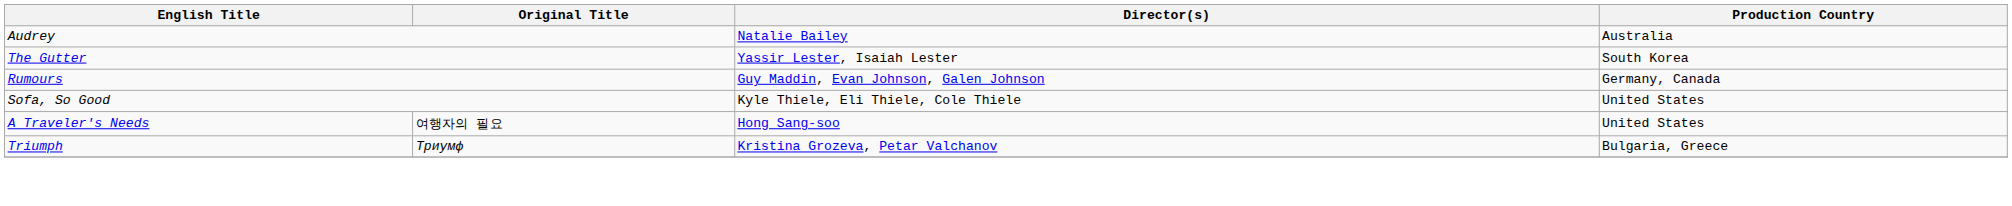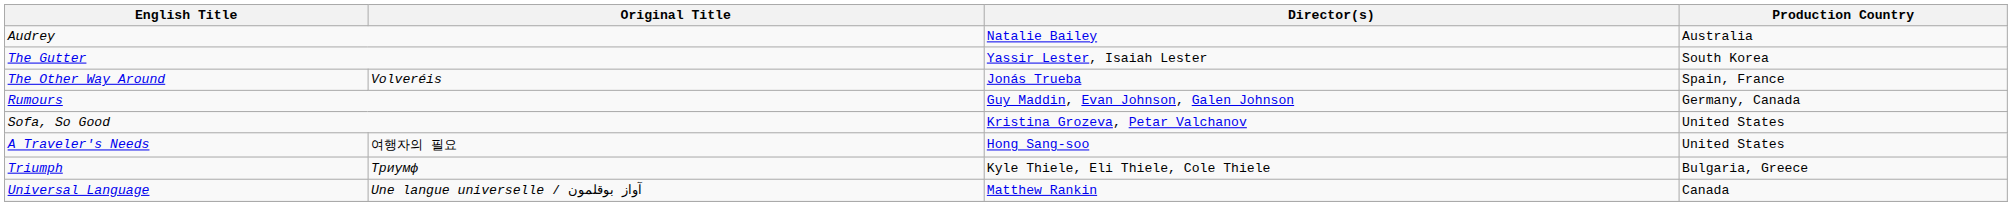 <table class="wikitable" style="width:100%; margin-bottom:4px">
 <tr>
 <th>English Title</th>
 <th>Original Title</th>
 <th>Director(s)</th>
 <th>Production Country</th>
 </tr>
 <tr>
 <td colspan="2"><em>Audrey</em></td>
 <td><a href='#'>Natalie Bailey</a></td>
 <td>Australia</td>
 </tr>
 <tr>
 <td colspan="2"><em><a href='#'>The Gutter</a></em></td>
 <td><a href='#'>Yassir Lester</a>, Isaiah Lester</td>
 <td>South Korea</td>
 </tr>
 <tr>
+<td><em><a href='#'>The Other Way Around</a></em></td>
+<td><em>Volveréis</em></td>
+<td><a href='#'>Jonás Trueba</a></td>
+<td>Spain, France</td>
+</tr>
+<tr>
 <td colspan="2"><em><a href='#'>Rumours</a></em></td>
 <td><a href='#'>Guy Maddin</a>, <a href='#'>Evan Johnson</a>, <a href='#'>Galen Johnson</a></td>
 <td>Germany, Canada</td>
 </tr>
 <tr>
 <td colspan="2"><em>Sofa, So Good</em></td>
-<td>Kyle Thiele, Eli Thiele, Cole Thiele</td>
+<td><a href='#'>Kristina Grozeva</a>, <a href='#'>Petar Valchanov</a></td>
 <td>United States</td>
 </tr>
 <tr>
 <td><em><a href='#'>A Traveler's Needs</a></em></td>
 <td>여행자의 필요</td>
 <td><a href='#'>Hong Sang-soo</a></td>
 <td>United States</td>
 </tr>
 <tr>
 <td><em><a href='#'>Triumph</a></em></td>
 <td><em>Триумф</em></td>
-<td><a href='#'>Kristina Grozeva</a>, <a href='#'>Petar Valchanov</a></td>
+<td>Kyle Thiele, Eli Thiele, Cole Thiele</td>
 <td>Bulgaria, Greece</td>
+</tr>
+<tr>
+<td><em><a href='#'>Universal Language</a></em></td>
+<td><em>Une langue universelle</em> / آواز بوقلمون</td>
+<td><a href='#'>Matthew Rankin</a></td>
+<td>Canada</td>
 </tr>
 <tr>
 </tr>
 </table>
